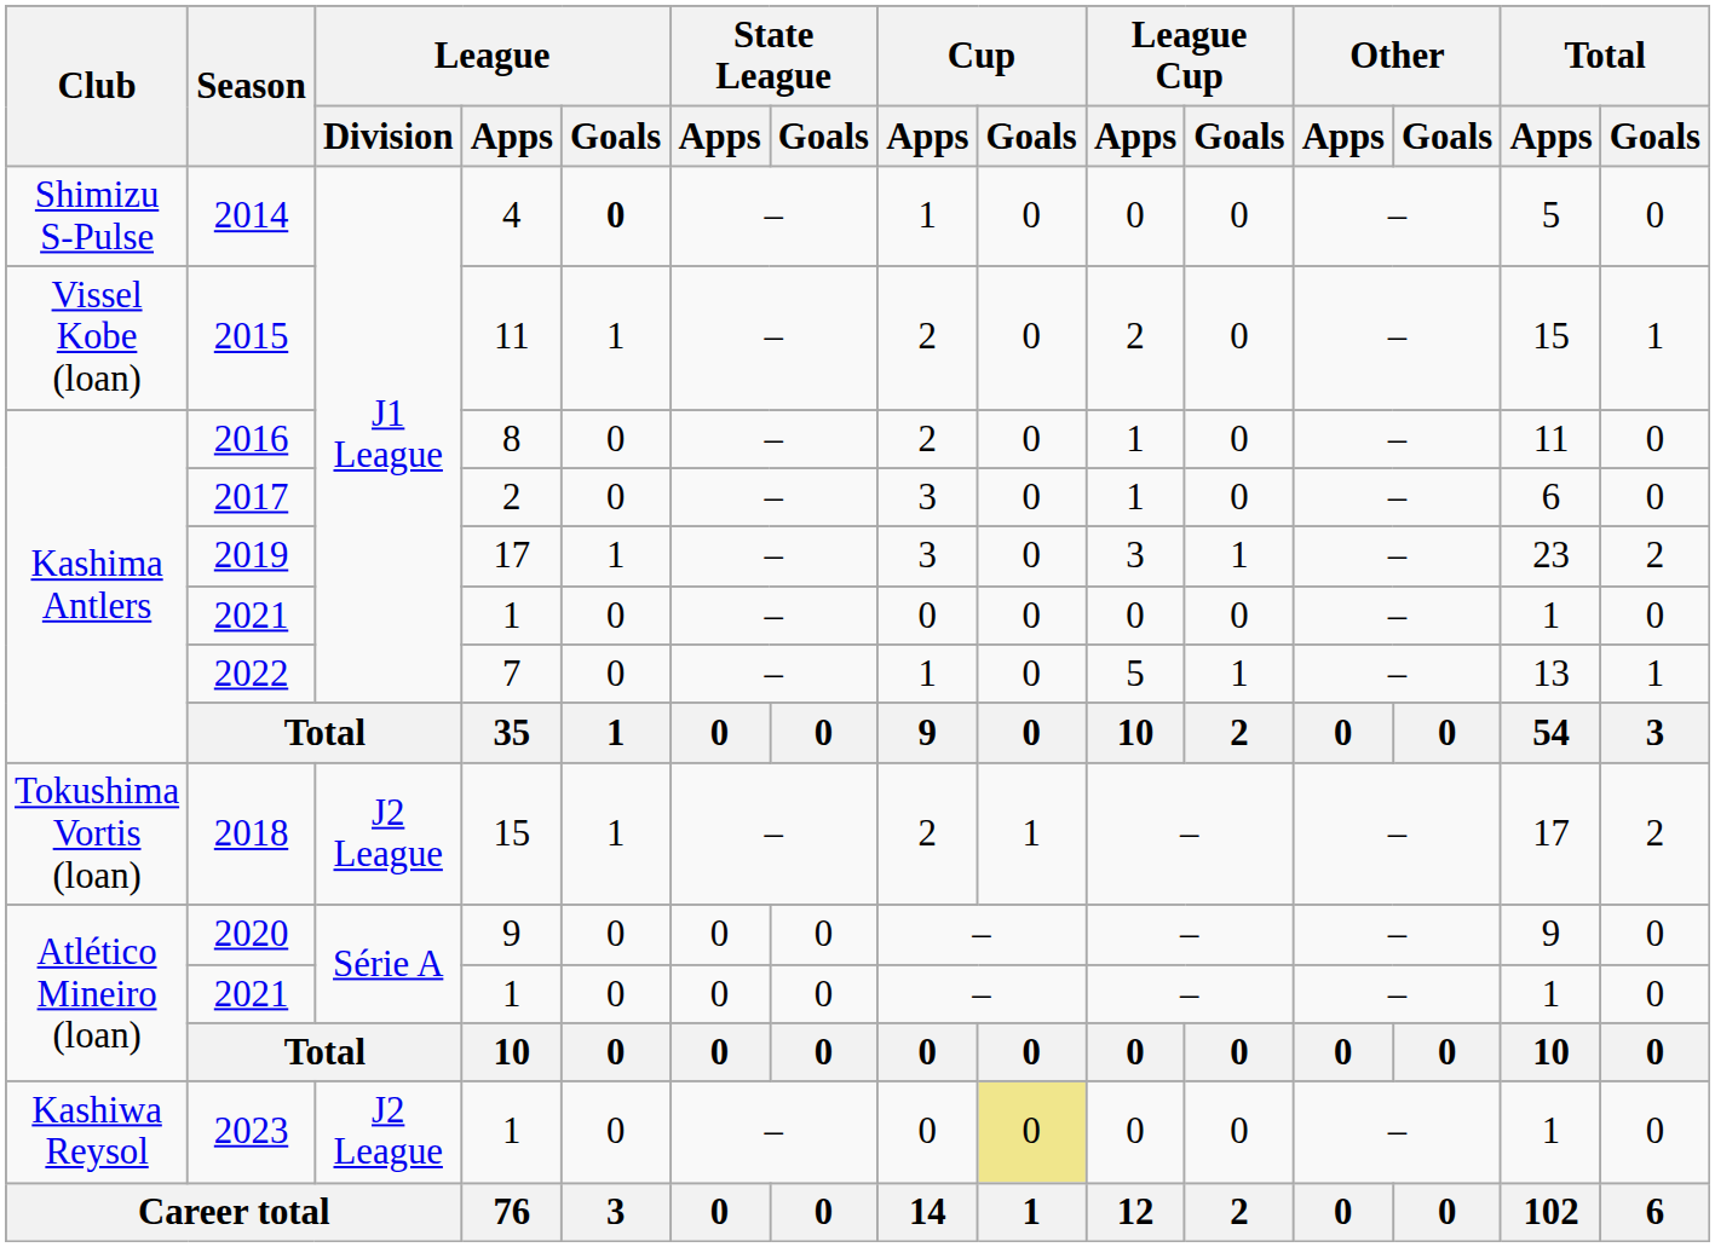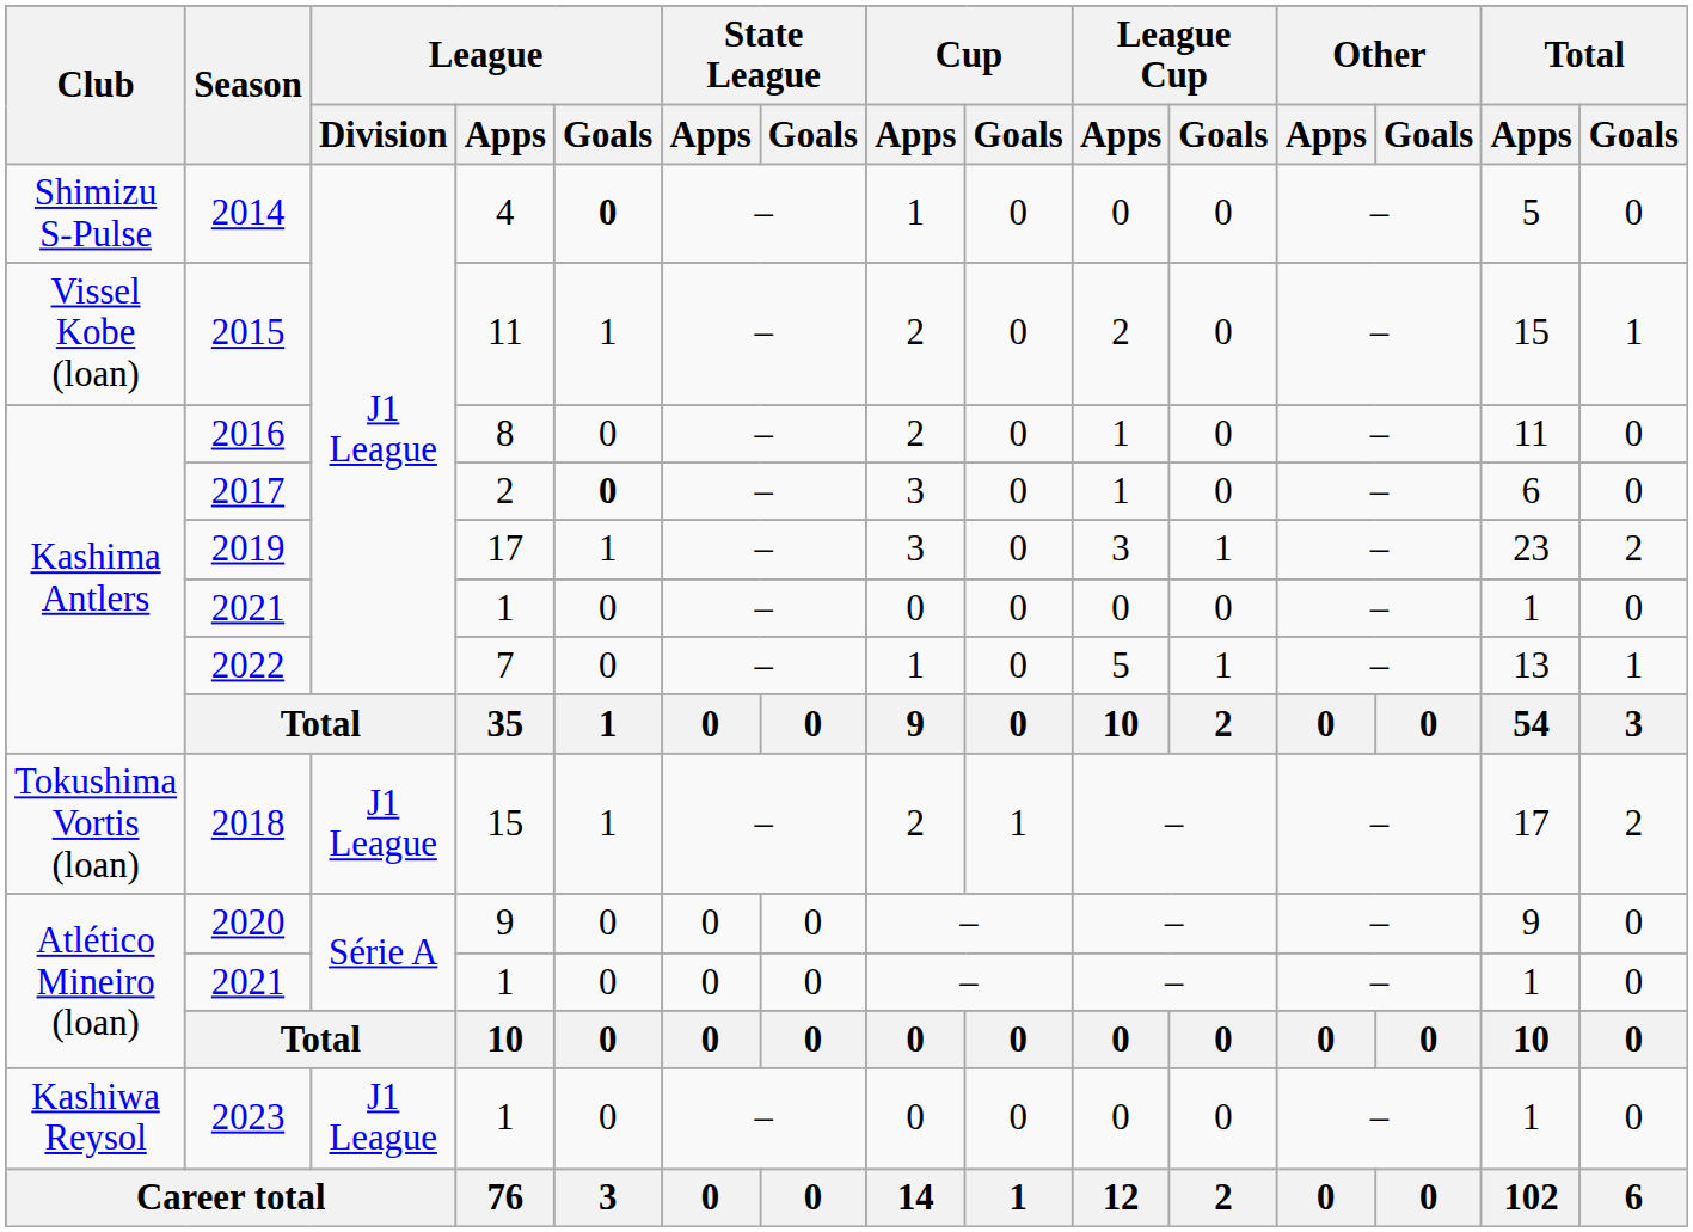 <table class="wikitable" style="text-align:center;">
 <tr>
 <th rowspan=2>Club</th>
 <th rowspan=2>Season</th>
 <th colspan=3>League</th>
 <th colspan=2>State League</th>
 <th colspan=2>Cup</th>
 <th colspan=2>League Cup</th>
 <th colspan=2>Other</th>
 <th colspan=2>Total</th>
 </tr>
 <tr>
 <th>Division</th>
 <th>Apps</th>
 <th>Goals</th>
 <th>Apps</th>
 <th>Goals</th>
 <th>Apps</th>
 <th>Goals</th>
 <th>Apps</th>
 <th>Goals</th>
 <th>Apps</th>
 <th>Goals</th>
 <th>Apps</th>
 <th>Goals</th>
 </tr>
 <tr>
 <td><a href='#'>Shimizu S-Pulse</a></td>
 <td><a href='#'>2014</a></td>
 <td rowspan="7"><a href='#'>J1 League</a></td>
 <td>4</td>
 <td><strong>0</strong></td>
 <td colspan="2">–</td>
 <td>1</td>
 <td>0</td>
 <td>0</td>
 <td>0</td>
 <td colspan="2">–</td>
 <td>5</td>
 <td>0</td>
 </tr>
 <tr>
 <td><a href='#'>Vissel Kobe</a> (loan)</td>
 <td><a href='#'>2015</a></td>
 <td>11</td>
 <td>1</td>
 <td colspan="2">–</td>
 <td>2</td>
 <td>0</td>
 <td>2</td>
 <td>0</td>
 <td colspan="2">–</td>
 <td>15</td>
 <td>1</td>
 </tr>
 <tr>
 <td rowspan="6"><a href='#'>Kashima Antlers</a></td>
 <td><a href='#'>2016</a></td>
 <td>8</td>
 <td>0</td>
 <td colspan="2">–</td>
 <td>2</td>
 <td>0</td>
 <td>1</td>
 <td>0</td>
 <td colspan="2">–</td>
 <td>11</td>
 <td>0</td>
 </tr>
 <tr>
 <td><a href='#'>2017</a></td>
 <td>2</td>
-<td>0</td>
+<td><strong>0</strong></td>
 <td colspan="2">–</td>
 <td>3</td>
 <td>0</td>
 <td>1</td>
 <td>0</td>
 <td colspan="2">–</td>
 <td>6</td>
 <td>0</td>
 </tr>
 <tr>
 <td><a href='#'>2019</a></td>
 <td>17</td>
 <td>1</td>
 <td colspan="2">–</td>
 <td>3</td>
 <td>0</td>
 <td>3</td>
 <td>1</td>
 <td colspan="2">–</td>
 <td>23</td>
 <td>2</td>
 </tr>
 <tr>
 <td><a href='#'>2021</a></td>
 <td>1</td>
 <td>0</td>
 <td colspan="2">–</td>
 <td>0</td>
 <td>0</td>
 <td>0</td>
 <td>0</td>
 <td colspan="2">–</td>
 <td>1</td>
 <td>0</td>
 </tr>
 <tr>
 <td><a href='#'>2022</a></td>
 <td>7</td>
 <td>0</td>
 <td colspan="2">–</td>
 <td>1</td>
 <td>0</td>
 <td>5</td>
 <td>1</td>
 <td colspan="2">–</td>
 <td>13</td>
 <td>1</td>
 </tr>
 <tr>
 <th colspan="2">Total</th>
 <th>35</th>
 <th>1</th>
 <th>0</th>
 <th>0</th>
 <th>9</th>
 <th>0</th>
 <th>10</th>
 <th>2</th>
 <th>0</th>
 <th>0</th>
 <th>54</th>
 <th>3</th>
 </tr>
 <tr>
 <td><a href='#'>Tokushima Vortis</a> (loan)</td>
 <td><a href='#'>2018</a></td>
-<td><a href='#'>J2 League</a></td>
+<td><a href='#'>J1 League</a></td>
 <td>15</td>
 <td>1</td>
 <td colspan="2">–</td>
 <td>2</td>
 <td>1</td>
 <td colspan="2">–</td>
 <td colspan="2">–</td>
 <td>17</td>
 <td>2</td>
 </tr>
 <tr>
 <td rowspan="3"><a href='#'>Atlético Mineiro</a> (loan)</td>
 <td><a href='#'>2020</a></td>
 <td rowspan="2"><a href='#'>Série A</a></td>
 <td>9</td>
 <td>0</td>
 <td>0</td>
 <td>0</td>
 <td colspan="2">–</td>
 <td colspan="2">–</td>
 <td colspan="2">–</td>
 <td>9</td>
 <td>0</td>
 </tr>
 <tr>
 <td><a href='#'>2021</a></td>
 <td>1</td>
 <td>0</td>
 <td>0</td>
 <td>0</td>
 <td colspan="2">–</td>
 <td colspan="2">–</td>
 <td colspan="2">–</td>
 <td>1</td>
 <td>0</td>
 </tr>
 <tr>
 <th colspan="2">Total</th>
 <th>10</th>
 <th>0</th>
 <th>0</th>
 <th>0</th>
 <th>0</th>
 <th>0</th>
 <th>0</th>
 <th>0</th>
 <th>0</th>
 <th>0</th>
 <th>10</th>
 <th>0</th>
 </tr>
 <tr>
 <td><a href='#'>Kashiwa Reysol</a></td>
 <td><a href='#'>2023</a></td>
-<td><a href='#'>J2 League</a></td>
+<td><a href='#'>J1 League</a></td>
 <td>1</td>
 <td>0</td>
 <td colspan="2">–</td>
 <td>0</td>
-<td style="background: khaki;">0</td>
+<td>0</td>
 <td>0</td>
 <td>0</td>
 <td colspan="2">–</td>
 <td>1</td>
 <td>0</td>
 </tr>
 <tr>
 <th colspan=3>Career total</th>
 <th>76</th>
 <th>3</th>
 <th>0</th>
 <th>0</th>
 <th>14</th>
 <th>1</th>
 <th>12</th>
 <th>2</th>
 <th>0</th>
 <th>0</th>
 <th>102</th>
 <th>6</th>
 </tr>
 </table>
